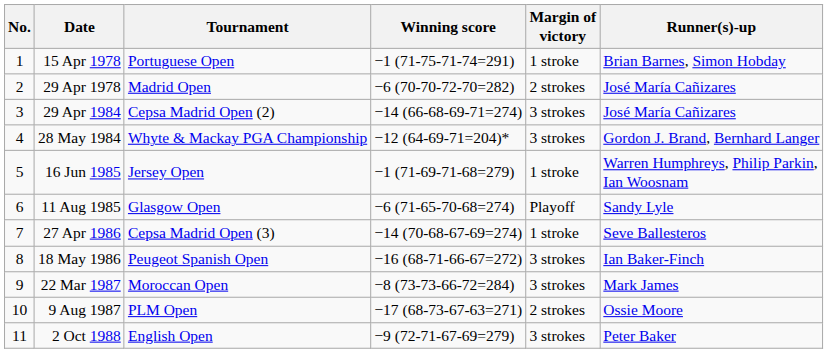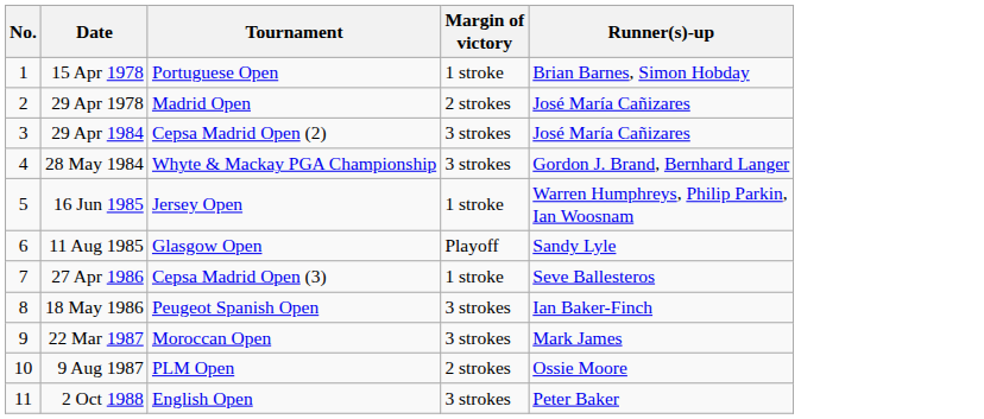 <table class="wikitable" style="font-size:95%;">
 <tr style="background:#eeeeee;">
 <th>No.</th>
 <th>Date</th>
 <th>Tournament</th>
-<th>Winning score</th>
 <th>Margin of<br>victory</th>
 <th>Runner(s)-up</th>
 </tr>
 <tr>
 <td align=center>1</td>
 <td align=right>15 Apr <a href='#'>1978</a></td>
 <td><a href='#'>Portuguese Open</a></td>
-<td>−1 (71-75-71-74=291)</td>
 <td>1 stroke</td>
 <td> <a href='#'>Brian Barnes</a>,  <a href='#'>Simon Hobday</a></td>
 </tr>
 <tr>
 <td align=center>2</td>
 <td align=right>29 Apr 1978</td>
 <td><a href='#'>Madrid Open</a></td>
-<td>−6 (70-70-72-70=282)</td>
 <td>2 strokes</td>
 <td> <a href='#'>José María Cañizares</a></td>
 </tr>
 <tr>
 <td align=center>3</td>
 <td align=right>29 Apr <a href='#'>1984</a></td>
 <td><a href='#'>Cepsa Madrid Open</a> (2)</td>
-<td>−14 (66-68-69-71=274)</td>
 <td>3 strokes</td>
 <td> <a href='#'>José María Cañizares</a></td>
 </tr>
 <tr>
 <td align=center>4</td>
 <td align=right>28 May 1984</td>
 <td><a href='#'>Whyte & Mackay PGA Championship</a></td>
-<td>−12 (64-69-71=204)*</td>
 <td>3 strokes</td>
 <td> <a href='#'>Gordon J. Brand</a>,  <a href='#'>Bernhard Langer</a></td>
 </tr>
 <tr>
 <td align=center>5</td>
 <td align=right>16 Jun <a href='#'>1985</a></td>
 <td><a href='#'>Jersey Open</a></td>
-<td>−1 (71-69-71-68=279)</td>
 <td>1 stroke</td>
 <td> <a href='#'>Warren Humphreys</a>,  <a href='#'>Philip Parkin</a>,<br> <a href='#'>Ian Woosnam</a></td>
 </tr>
 <tr>
 <td align=center>6</td>
 <td align=right>11 Aug 1985</td>
 <td><a href='#'>Glasgow Open</a></td>
-<td>−6 (71-65-70-68=274)</td>
 <td>Playoff</td>
 <td> <a href='#'>Sandy Lyle</a></td>
 </tr>
 <tr>
 <td align=center>7</td>
 <td align=right>27 Apr <a href='#'>1986</a></td>
 <td><a href='#'>Cepsa Madrid Open</a> (3)</td>
-<td>−14 (70-68-67-69=274)</td>
 <td>1 stroke</td>
 <td> <a href='#'>Seve Ballesteros</a></td>
 </tr>
 <tr>
 <td align=center>8</td>
 <td align=right>18 May 1986</td>
 <td><a href='#'>Peugeot Spanish Open</a></td>
-<td>−16 (68-71-66-67=272)</td>
 <td>3 strokes</td>
 <td> <a href='#'>Ian Baker-Finch</a></td>
 </tr>
 <tr>
 <td align=center>9</td>
 <td align=right>22 Mar <a href='#'>1987</a></td>
 <td><a href='#'>Moroccan Open</a></td>
-<td>−8 (73-73-66-72=284)</td>
 <td>3 strokes</td>
 <td> <a href='#'>Mark James</a></td>
 </tr>
 <tr>
 <td align=center>10</td>
 <td align=right>9 Aug 1987</td>
 <td><a href='#'>PLM Open</a></td>
-<td>−17 (68-73-67-63=271)</td>
 <td>2 strokes</td>
 <td> <a href='#'>Ossie Moore</a></td>
 </tr>
 <tr>
 <td align=center>11</td>
 <td align=right>2 Oct <a href='#'>1988</a></td>
 <td><a href='#'>English Open</a></td>
-<td>−9 (72-71-67-69=279)</td>
 <td>3 strokes</td>
 <td> <a href='#'>Peter Baker</a></td>
 </tr>
 </table>
